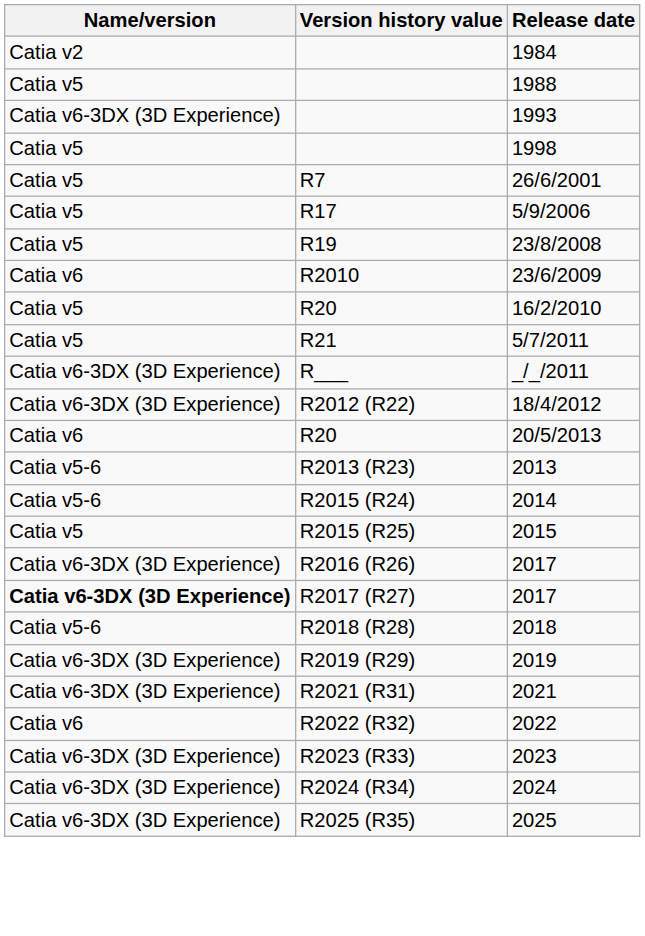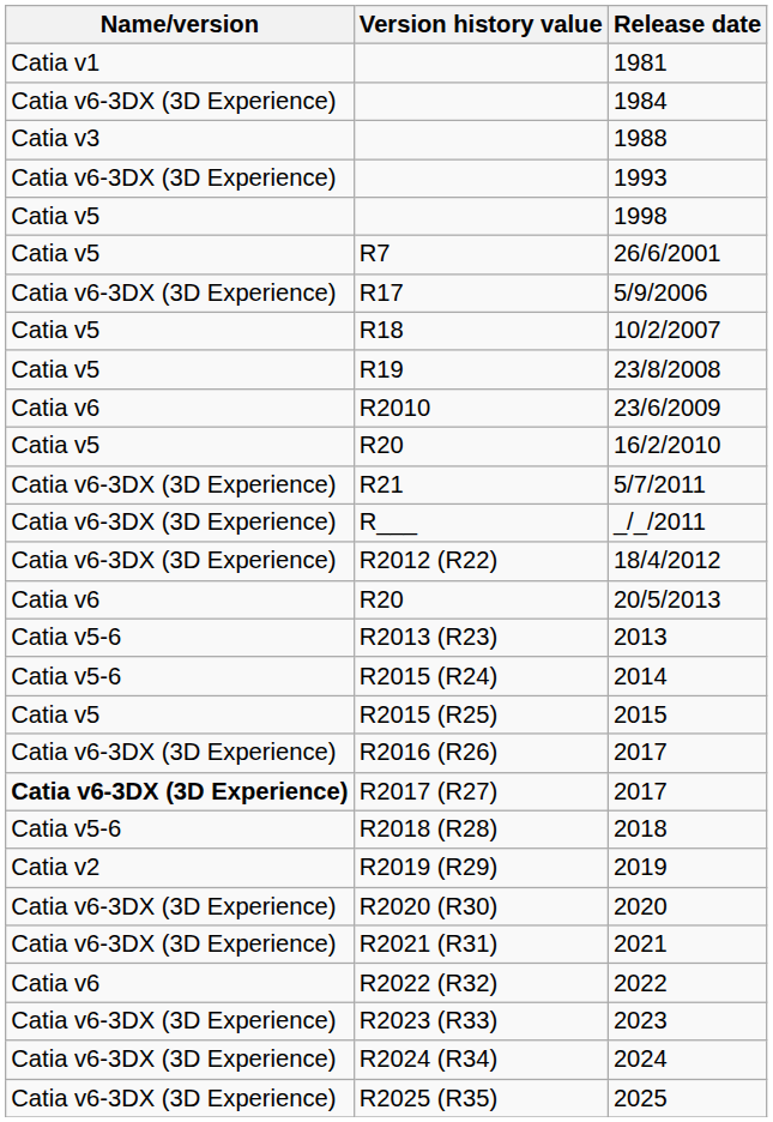 <table class="wikitable">
 <tr>
 <th>Name/version</th>
 <th>Version history value</th>
 <th>Release date</th>
 </tr>
 <tr>
-<td>Catia v2</td>
+<td>Catia v1</td>
+<td></td>
+<td>1981</td>
+</tr>
+<tr>
+<td>Catia v6-3DX (3D Experience)</td>
 <td></td>
 <td>1984</td>
 </tr>
 <tr>
-<td>Catia v5</td>
+<td>Catia v3</td>
 <td></td>
 <td>1988</td>
 </tr>
 <tr>
 <td>Catia v6-3DX (3D Experience)</td>
 <td></td>
 <td>1993</td>
 </tr>
 <tr>
 <td>Catia v5</td>
 <td></td>
 <td>1998</td>
 </tr>
 <tr>
 <td>Catia v5</td>
 <td>R7</td>
 <td>26/6/2001</td>
 </tr>
 <tr catia v4 1993>
-<td>Catia v5</td>
+<td>Catia v6-3DX (3D Experience)</td>
 <td>R17</td>
 <td>5/9/2006</td>
+</tr>
+<tr>
+<td>Catia v5</td>
+<td>R18</td>
+<td>10/2/2007</td>
 </tr>
 <tr>
 <td>Catia v5</td>
 <td>R19</td>
 <td>23/8/2008</td>
 </tr>
 <tr>
 <td>Catia v6</td>
 <td>R2010</td>
 <td>23/6/2009</td>
 </tr>
 <tr>
 <td>Catia v5</td>
 <td>R20</td>
 <td>16/2/2010</td>
 </tr>
 <tr>
-<td>Catia v5</td>
+<td>Catia v6-3DX (3D Experience)</td>
 <td>R21</td>
 <td>5/7/2011</td>
 </tr>
 <tr>
 <td>Catia v6-3DX (3D Experience)</td>
 <td>R___</td>
 <td>_/_/2011</td>
 </tr>
 <tr>
 <td>Catia v6-3DX (3D Experience)</td>
 <td>R2012 (R22)</td>
 <td>18/4/2012</td>
 </tr>
 <tr>
 <td>Catia v6</td>
 <td>R20</td>
 <td>20/5/2013</td>
 </tr>
 <tr>
 <td>Catia v5-6</td>
 <td>R2013 (R23)</td>
 <td>2013</td>
 </tr>
 <tr>
 <td>Catia v5-6</td>
 <td>R2015 (R24)</td>
 <td>2014</td>
 </tr>
 <tr>
 <td>Catia v5</td>
 <td>R2015 (R25)</td>
 <td>2015</td>
 </tr>
 <tr>
 <td>Catia v6-3DX (3D Experience)</td>
 <td>R2016 (R26)</td>
 <td>2017</td>
 </tr>
 <tr>
 <td><strong>Catia v6-3DX (3D Experience)</strong></td>
 <td>R2017 (R27)</td>
 <td>2017</td>
 </tr>
 <tr>
 <td>Catia v5-6</td>
 <td>R2018 (R28)</td>
 <td>2018</td>
 </tr>
 <tr>
-<td>Catia v6-3DX (3D Experience)</td>
+<td>Catia v2</td>
 <td>R2019 (R29)</td>
 <td>2019</td>
+</tr>
+<tr>
+<td>Catia v6-3DX (3D Experience)</td>
+<td>R2020 (R30)</td>
+<td>2020</td>
 </tr>
 <tr>
 <td>Catia v6-3DX (3D Experience)</td>
 <td>R2021 (R31)</td>
 <td>2021</td>
 </tr>
 <tr>
 <td>Catia v6</td>
 <td>R2022 (R32)</td>
 <td>2022</td>
 </tr>
 <tr>
 <td>Catia v6-3DX (3D Experience)</td>
 <td>R2023 (R33)</td>
 <td>2023</td>
 </tr>
 <tr>
 <td>Catia v6-3DX (3D Experience)</td>
 <td>R2024 (R34)</td>
 <td>2024</td>
 </tr>
 <tr>
 <td>Catia v6-3DX (3D Experience)</td>
 <td>R2025 (R35)</td>
 <td>2025</td>
 </tr>
 </table>
